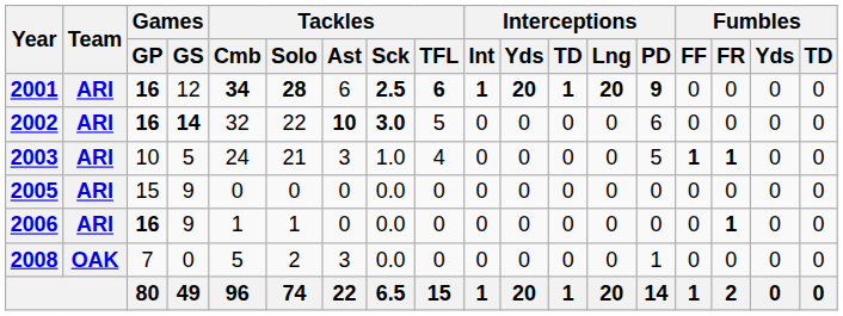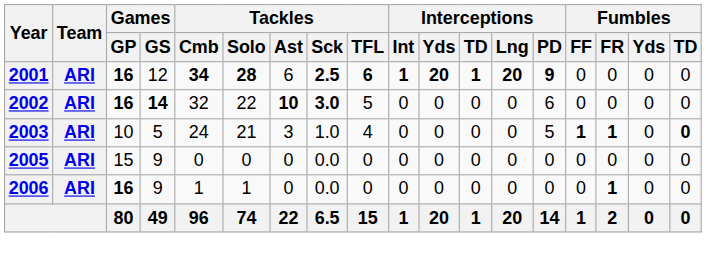 <table class="wikitable" style="text-align:center">
 <tr>
 <th rowspan="2">Year</th>
 <th rowspan="2">Team</th>
 <th colspan="2">Games</th>
 <th colspan="5">Tackles</th>
 <th colspan="5">Interceptions</th>
 <th colspan="4">Fumbles</th>
 </tr>
 <tr>
 <th>GP</th>
 <th>GS</th>
 <th>Cmb</th>
 <th>Solo</th>
 <th>Ast</th>
 <th>Sck</th>
 <th>TFL</th>
 <th>Int</th>
 <th>Yds</th>
 <th>TD</th>
 <th>Lng</th>
 <th>PD</th>
 <th>FF</th>
 <th>FR</th>
 <th>Yds</th>
 <th>TD</th>
 </tr>
 <tr>
 <th><a href='#'>2001</a></th>
 <th><a href='#'>ARI</a></th>
 <td><strong>16</strong></td>
 <td>12</td>
 <td><strong>34</strong></td>
 <td><strong>28</strong></td>
 <td>6</td>
 <td><strong>2.5</strong></td>
 <td><strong>6</strong></td>
 <td><strong>1</strong></td>
 <td><strong>20</strong></td>
 <td><strong>1</strong></td>
 <td><strong>20</strong></td>
 <td><strong>9</strong></td>
 <td>0</td>
 <td>0</td>
 <td>0</td>
 <td>0</td>
 </tr>
 <tr>
 <th><a href='#'>2002</a></th>
 <th><a href='#'>ARI</a></th>
 <td><strong>16</strong></td>
 <td><strong>14</strong></td>
 <td>32</td>
 <td>22</td>
 <td><strong>10</strong></td>
 <td><strong>3.0</strong></td>
 <td>5</td>
 <td>0</td>
 <td>0</td>
 <td>0</td>
 <td>0</td>
 <td>6</td>
 <td>0</td>
 <td>0</td>
 <td>0</td>
 <td>0</td>
 </tr>
 <tr>
 <th><a href='#'>2003</a></th>
 <th><a href='#'>ARI</a></th>
 <td>10</td>
 <td>5</td>
 <td>24</td>
 <td>21</td>
 <td>3</td>
 <td>1.0</td>
 <td>4</td>
 <td>0</td>
 <td>0</td>
 <td>0</td>
 <td>0</td>
 <td>5</td>
 <td><strong>1</strong></td>
 <td><strong>1</strong></td>
 <td>0</td>
-<td>0</td>
+<td><strong>0</strong></td>
 </tr>
 <tr>
 <th><a href='#'>2005</a></th>
 <th><a href='#'>ARI</a></th>
 <td>15</td>
 <td>9</td>
 <td>0</td>
 <td>0</td>
 <td>0</td>
 <td>0.0</td>
 <td>0</td>
 <td>0</td>
 <td>0</td>
 <td>0</td>
 <td>0</td>
 <td>0</td>
 <td>0</td>
 <td>0</td>
 <td>0</td>
 <td>0</td>
 </tr>
 <tr>
 <th><a href='#'>2006</a></th>
 <th><a href='#'>ARI</a></th>
 <td><strong>16</strong></td>
 <td>9</td>
 <td>1</td>
 <td>1</td>
 <td>0</td>
 <td>0.0</td>
 <td>0</td>
 <td>0</td>
 <td>0</td>
 <td>0</td>
 <td>0</td>
 <td>0</td>
 <td>0</td>
 <td><strong>1</strong></td>
 <td>0</td>
 <td>0</td>
 </tr>
 <tr>
-<th><a href='#'>2008</a></th>
-<th><a href='#'>OAK</a></th>
-<td>7</td>
-<td>0</td>
-<td>5</td>
-<td>2</td>
-<td>3</td>
-<td>0.0</td>
-<td>0</td>
-<td>0</td>
-<td>0</td>
-<td>0</td>
-<td>0</td>
-<td>1</td>
-<td>0</td>
-<td>0</td>
-<td>0</td>
-<td>0</td>
-</tr>
-<tr>
 <th colspan="2"></th>
 <th>80</th>
 <th>49</th>
 <th>96</th>
 <th>74</th>
 <th>22</th>
 <th>6.5</th>
 <th>15</th>
 <th>1</th>
 <th>20</th>
 <th>1</th>
 <th>20</th>
 <th>14</th>
 <th>1</th>
 <th>2</th>
 <th>0</th>
 <th>0</th>
 </tr>
 </table>
